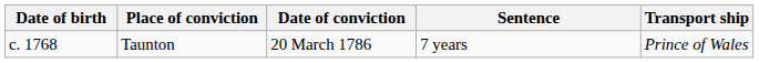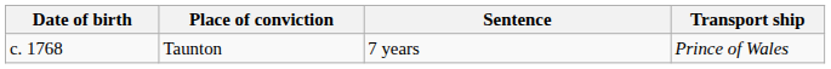 <table class="wikitable sortable plainrowheaders" style="width=1024px;">
 <tr>
 <th style="width: 15%;">Date of birth</th>
 <th style="width: 20%;">Place of conviction</th>
-<th style="width: 20%;">Date of conviction</th>
 <th style="width: 30%;">Sentence</th>
 <th style="width: 15%;">Transport ship</th>
 </tr>
 <tr>
 <td>c. 1768</td>
 <td>Taunton</td>
-<td>20 March 1786</td>
 <td>7 years</td>
 <td><em>Prince of Wales</em></td>
 </tr>
 </table>
